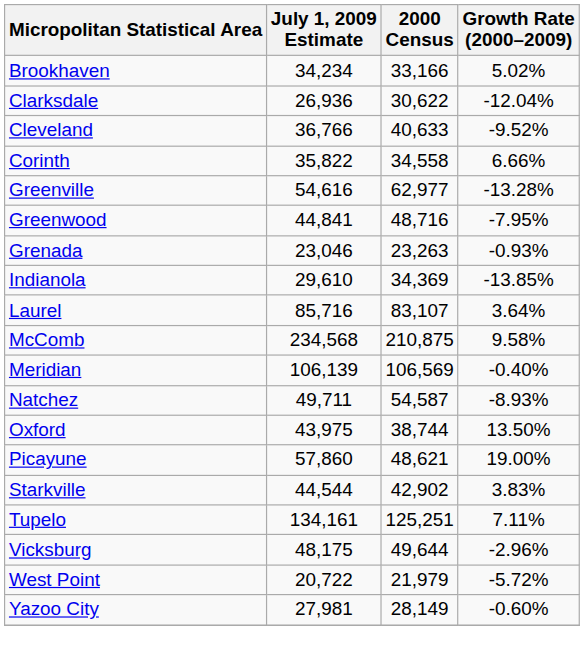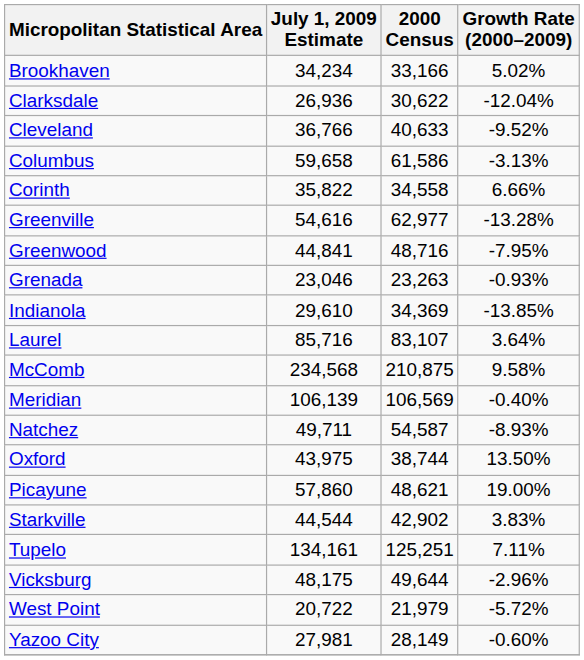 <table class="wikitable">
 <tr>
 <th>Micropolitan Statistical Area</th>
 <th>July 1, 2009<br>Estimate</th>
 <th>2000<br>Census</th>
 <th>Growth Rate<br>(2000–2009)</th>
 </tr>
 <tr>
 <td align=left><a href='#'>Brookhaven</a></td>
 <td align=center>34,234</td>
 <td align=center>33,166</td>
 <td align=center>5.02%</td>
 </tr>
 <tr>
 <td align=left><a href='#'>Clarksdale</a></td>
 <td align=center>26,936</td>
 <td align=center>30,622</td>
 <td align=center><span>-12.04%</span></td>
 </tr>
 <tr>
 <td align=left><a href='#'>Cleveland</a></td>
 <td align=center>36,766</td>
 <td align=center>40,633</td>
 <td align=center><span>-9.52%</span></td>
+</tr>
+<tr>
+<td align=left><a href='#'>Columbus</a></td>
+<td align=center>59,658</td>
+<td align=center>61,586</td>
+<td align=center><span>-3.13%</span></td>
 </tr>
 <tr>
 <td align=left><a href='#'>Corinth</a></td>
 <td align=center>35,822</td>
 <td align=center>34,558</td>
 <td align=center>6.66%</td>
 </tr>
 <tr>
 <td align=left><a href='#'>Greenville</a></td>
 <td align=center>54,616</td>
 <td align=center>62,977</td>
 <td align=center><span>-13.28%</span></td>
 </tr>
 <tr>
 <td align=left><a href='#'>Greenwood</a></td>
 <td align=center>44,841</td>
 <td align=center>48,716</td>
 <td align=center><span>-7.95%</span></td>
 </tr>
 <tr>
 <td align=left><a href='#'>Grenada</a></td>
 <td align=center>23,046</td>
 <td align=center>23,263</td>
 <td align=center><span>-0.93%</span></td>
 </tr>
 <tr>
 <td align=left><a href='#'>Indianola</a></td>
 <td align=center>29,610</td>
 <td align=center>34,369</td>
 <td align=center><span>-13.85%</span></td>
 </tr>
 <tr>
 <td align=left><a href='#'>Laurel</a></td>
 <td align=center>85,716</td>
 <td align=center>83,107</td>
 <td align=center>3.64%</td>
 </tr>
 <tr>
 <td align=left><a href='#'>McComb</a></td>
 <td align=center>234,568</td>
 <td align=center>210,875</td>
 <td align=center>9.58%</td>
 </tr>
 <tr>
 <td align=left><a href='#'>Meridian</a></td>
 <td align=center>106,139</td>
 <td align=center>106,569</td>
 <td align=center><span>-0.40%</span></td>
 </tr>
 <tr>
 <td align=left><a href='#'>Natchez</a></td>
 <td align=center>49,711</td>
 <td align=center>54,587</td>
 <td align=center><span>-8.93%</span></td>
 </tr>
 <tr>
 <td align=left><a href='#'>Oxford</a></td>
 <td align=center>43,975</td>
 <td align=center>38,744</td>
 <td align=center>13.50%</td>
 </tr>
 <tr>
 <td align=left><a href='#'>Picayune</a></td>
 <td align=center>57,860</td>
 <td align=center>48,621</td>
 <td align=center>19.00%</td>
 </tr>
 <tr>
 <td align=left><a href='#'>Starkville</a></td>
 <td align=center>44,544</td>
 <td align=center>42,902</td>
 <td align=center>3.83%</td>
 </tr>
 <tr>
 <td align=left><a href='#'>Tupelo</a></td>
 <td align=center>134,161</td>
 <td align=center>125,251</td>
 <td align=center>7.11%</td>
 </tr>
 <tr>
 <td align=left><a href='#'>Vicksburg</a></td>
 <td align=center>48,175</td>
 <td align=center>49,644</td>
 <td align=center><span>-2.96%</span></td>
 </tr>
 <tr>
 <td align=left><a href='#'>West Point</a></td>
 <td align=center>20,722</td>
 <td align=center>21,979</td>
 <td align=center><span>-5.72%</span></td>
 </tr>
 <tr>
 <td align=left><a href='#'>Yazoo City</a></td>
 <td align=center>27,981</td>
 <td align=center>28,149</td>
 <td align=center><span>-0.60%</span></td>
 </tr>
 <tr>
 </tr>
 </table>
